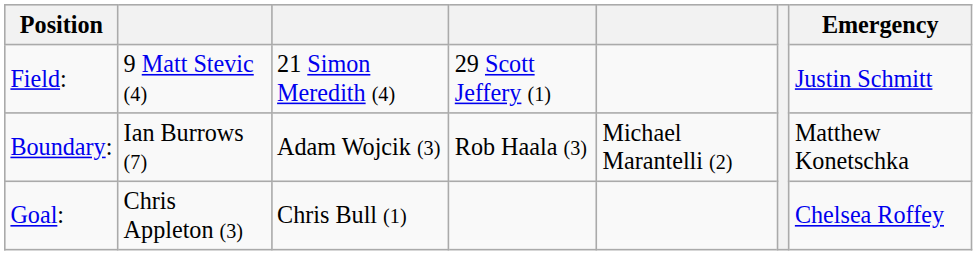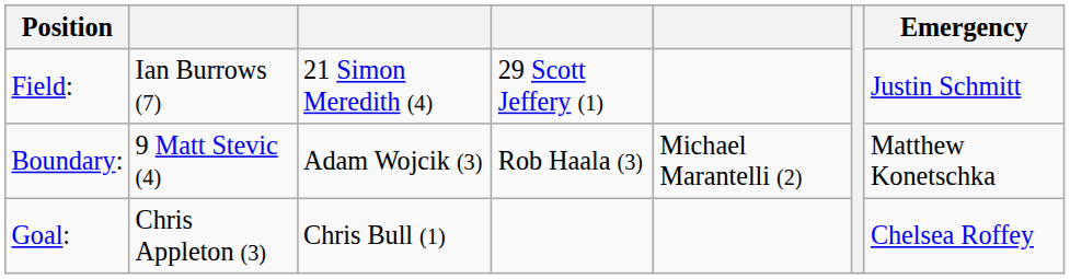 <table class="wikitable" style="font-size: 95%;">
 <tr>
 <th>Position</th>
 <th></th>
 <th></th>
 <th></th>
 <th></th>
 <th rowspan="4"></th>
 <th>Emergency</th>
 </tr>
 <tr>
 <td><a href='#'>Field</a>:</td>
-<td>9 <a href='#'>Matt Stevic</a> <small>(4)</small></td>
+<td>Ian Burrows <small>(7)</small></td>
 <td>21 <a href='#'>Simon Meredith</a> <small>(4)</small></td>
 <td>29 <a href='#'>Scott Jeffery</a> <small>(1)</small></td>
 <td></td>
 <td><a href='#'>Justin Schmitt</a></td>
 </tr>
 <tr>
 <td><a href='#'>Boundary</a>:</td>
-<td>Ian Burrows <small>(7)</small></td>
+<td>9 <a href='#'>Matt Stevic</a> <small>(4)</small></td>
 <td>Adam Wojcik <small>(3)</small></td>
 <td>Rob Haala <small>(3)</small></td>
 <td>Michael Marantelli <small>(2)</small></td>
 <td>Matthew Konetschka</td>
 </tr>
 <tr>
 <td><a href='#'>Goal</a>:</td>
 <td>Chris Appleton <small>(3)</small></td>
 <td>Chris Bull <small>(1)</small></td>
 <td></td>
 <td></td>
 <td><a href='#'>Chelsea Roffey</a></td>
 </tr>
 </table>
